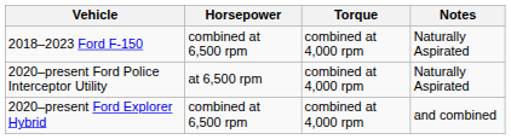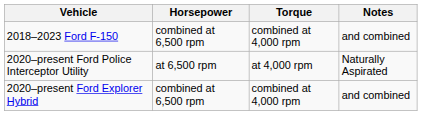 <table class="wikitable">
 <tr>
 <th>Vehicle</th>
 <th>Horsepower</th>
 <th>Torque</th>
 <th>Notes</th>
 </tr>
 <tr>
 <td>2018–2023 <a href='#'>Ford F-150</a></td>
 <td>  combined at 6,500 rpm</td>
 <td>  combined at 4,000 rpm</td>
-<td>Naturally Aspirated</td>
+<td> and  combined</td>
 </tr>
 <tr>
 <td>2020–present Ford Police Interceptor Utility</td>
 <td> at 6,500 rpm</td>
-<td>  combined at 4,000 rpm</td>
+<td> at 4,000 rpm</td>
 <td>Naturally Aspirated</td>
 </tr>
 <tr>
 <td>2020–present <a href='#'>Ford Explorer</a> <a href='#'>Hybrid</a></td>
 <td>  combined at 6,500 rpm</td>
 <td>  combined at 4,000 rpm</td>
 <td> and  combined</td>
 </tr>
 </table>
